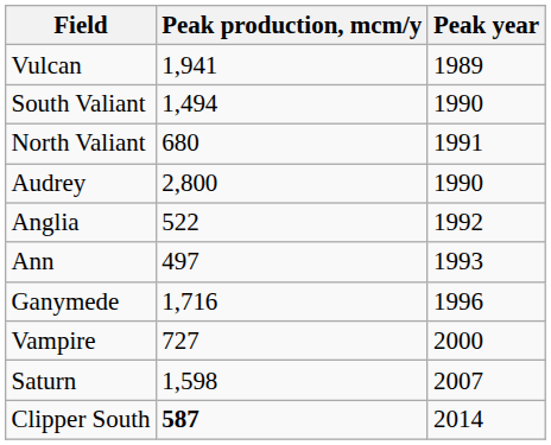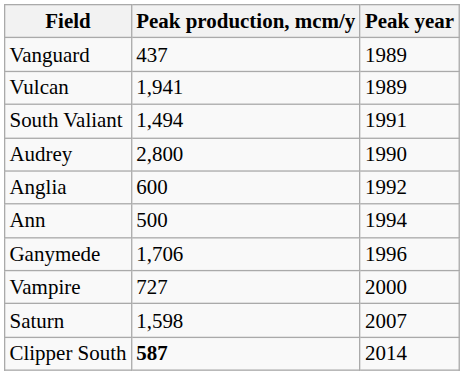 <table class="wikitable">
 <tr>
 <th>Field</th>
 <th>Peak production,  mcm/y</th>
 <th>Peak year</th>
+</tr>
+<tr>
+<td>Vanguard</td>
+<td>437</td>
+<td>1989</td>
 </tr>
 <tr>
 <td>Vulcan</td>
 <td>1,941</td>
 <td>1989</td>
 </tr>
 <tr>
 <td>South Valiant</td>
 <td>1,494</td>
-<td>1990</td>
-</tr>
-<tr>
-<td>North Valiant</td>
-<td>680</td>
 <td>1991</td>
 </tr>
 <tr>
 <td>Audrey</td>
 <td>2,800</td>
 <td>1990</td>
 </tr>
 <tr>
 <td>Anglia</td>
-<td>522</td>
+<td>600</td>
 <td>1992</td>
 </tr>
 <tr>
 <td>Ann</td>
-<td>497</td>
-<td>1993</td>
+<td>500</td>
+<td>1994</td>
 </tr>
 <tr>
 <td>Ganymede</td>
-<td>1,716</td>
+<td>1,706</td>
 <td>1996</td>
 </tr>
 <tr>
 <td>Vampire</td>
 <td>727</td>
 <td>2000</td>
 </tr>
 <tr>
 <td>Saturn</td>
 <td>1,598</td>
 <td>2007</td>
 </tr>
 <tr>
 <td>Clipper South</td>
 <td><strong>587</strong></td>
 <td>2014</td>
 </tr>
 </table>
